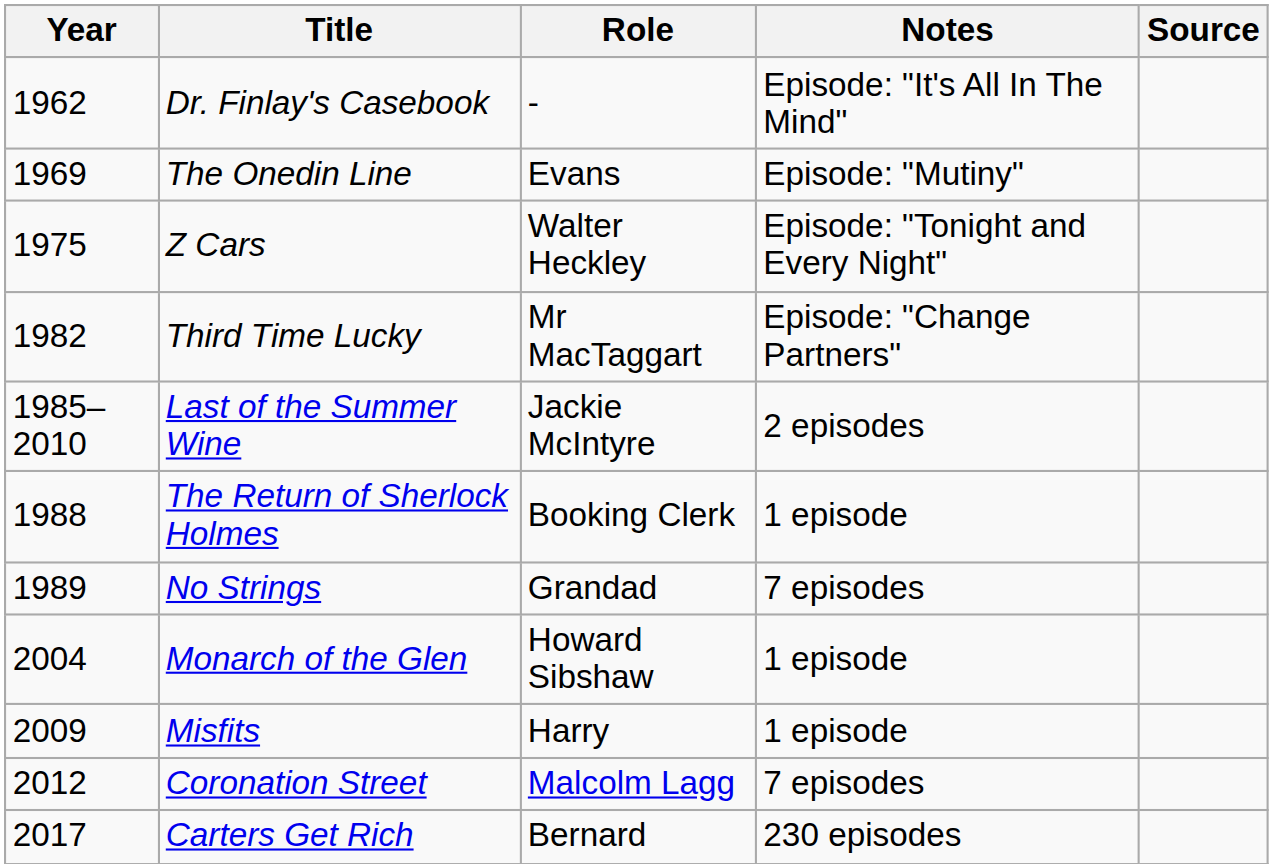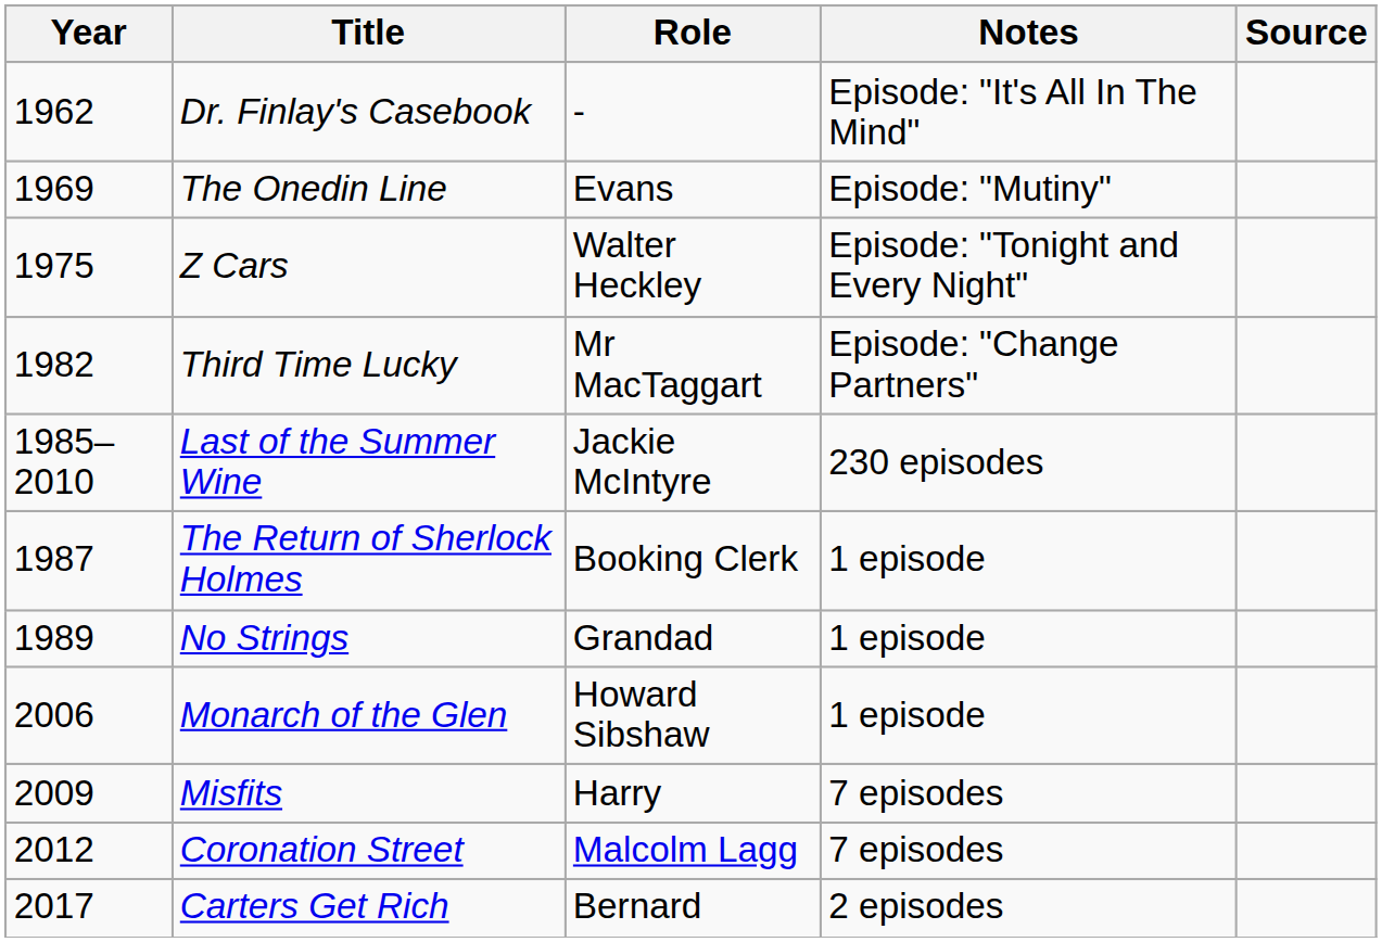 <table class="wikitable">
 <tr>
 <th>Year</th>
 <th>Title</th>
 <th>Role</th>
 <th>Notes</th>
 <th>Source</th>
 </tr>
 <tr>
 <td>1962</td>
 <td><em>Dr. Finlay's Casebook</em></td>
 <td>-</td>
 <td>Episode: "It's All In The Mind"</td>
 <td></td>
 </tr>
 <tr>
 <td>1969</td>
 <td><em>The Onedin Line</em></td>
 <td>Evans</td>
 <td>Episode: "Mutiny"</td>
 <td></td>
 </tr>
 <tr>
 <td>1975</td>
 <td><em>Z Cars</em></td>
 <td>Walter Heckley</td>
 <td>Episode: "Tonight and Every Night"</td>
 <td></td>
 </tr>
 <tr>
 <td>1982</td>
 <td><em>Third Time Lucky</em></td>
 <td>Mr MacTaggart</td>
 <td>Episode: "Change Partners"</td>
 <td></td>
 </tr>
 <tr>
 <td>1985–2010</td>
 <td><em><a href='#'>Last of the Summer Wine</a></em></td>
 <td>Jackie McIntyre</td>
-<td>2 episodes</td>
+<td>230 episodes</td>
 <td></td>
 </tr>
 <tr>
-<td>1988</td>
+<td>1987</td>
 <td><em><a href='#'>The Return of Sherlock Holmes</a></em></td>
 <td>Booking Clerk</td>
 <td>1 episode</td>
 <td></td>
 </tr>
 <tr>
 <td>1989</td>
 <td><em><a href='#'>No Strings</a></em></td>
 <td>Grandad</td>
-<td>7 episodes</td>
+<td>1 episode</td>
 <td></td>
 </tr>
 <tr>
-<td>2004</td>
+<td>2006</td>
 <td><em><a href='#'>Monarch of the Glen</a></em></td>
 <td>Howard Sibshaw</td>
 <td>1 episode</td>
 <td></td>
 </tr>
 <tr>
 <td>2009</td>
 <td><em><a href='#'>Misfits</a></em></td>
 <td>Harry</td>
-<td>1 episode</td>
+<td>7 episodes</td>
 <td></td>
 </tr>
 <tr>
 <td>2012</td>
 <td><em><a href='#'>Coronation Street</a></em></td>
 <td><a href='#'>Malcolm Lagg</a></td>
 <td>7 episodes</td>
 <td></td>
 </tr>
 <tr>
 <td>2017</td>
 <td><em><a href='#'>Carters Get Rich</a></em></td>
 <td>Bernard</td>
-<td>230 episodes</td>
+<td>2 episodes</td>
 <td></td>
 </tr>
 </table>
